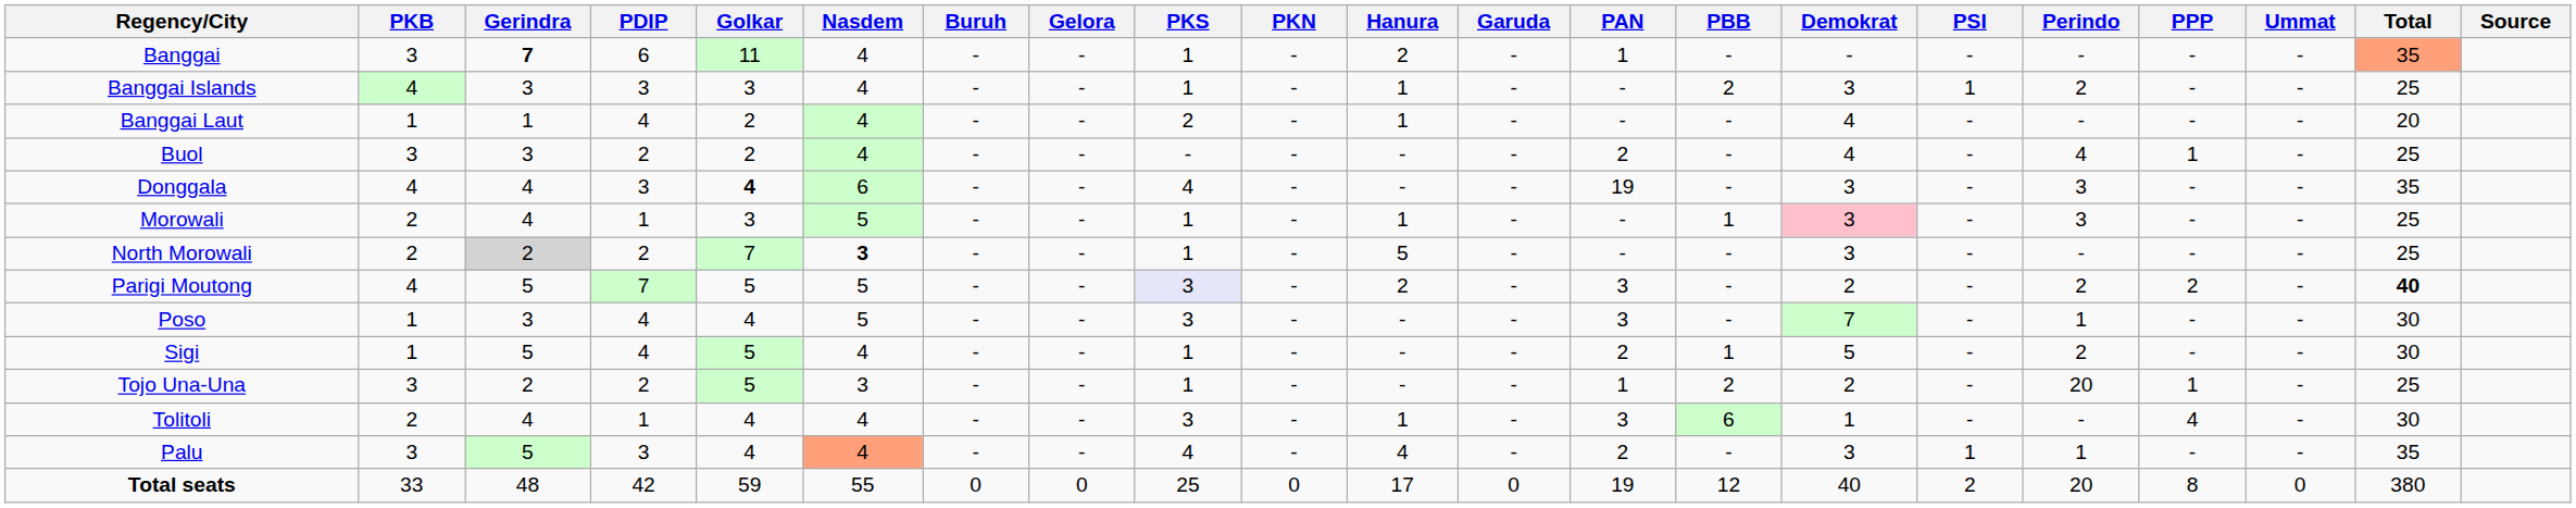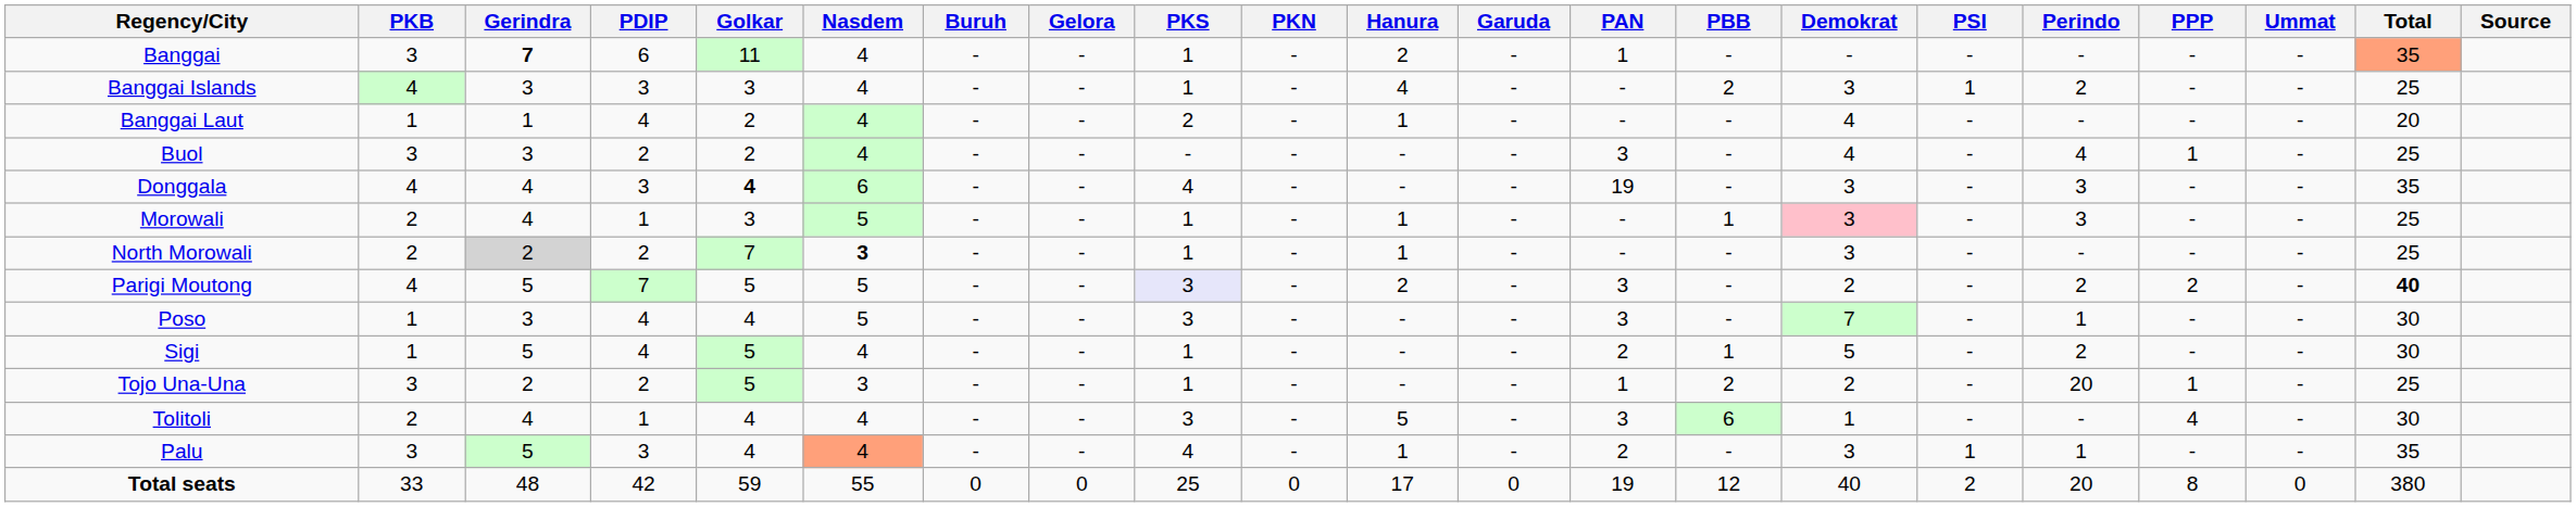 <table class="wikitable sortable" style="text-align:center">
 <tr>
 <th scope=col width=10%>Regency/City</th>
 <th scope=col width=3%><a href='#'>PKB</a></th>
 <th scope=col width=3%><a href='#'>Gerindra</a></th>
 <th scope=col width=3%><a href='#'>PDIP</a></th>
 <th scope=col width=3%><a href='#'>Golkar</a></th>
 <th scope=col width=3%><a href='#'>Nasdem</a></th>
 <th scope=col width=3%><a href='#'>Buruh</a></th>
 <th scope=col width=3%><a href='#'>Gelora</a></th>
 <th scope=col width=3%><a href='#'>PKS</a></th>
 <th scope=col width=3%><a href='#'>PKN</a></th>
 <th scope=col width=3%><a href='#'>Hanura</a></th>
 <th scope=col width=3%><a href='#'>Garuda</a></th>
 <th scope=col width=3%><a href='#'>PAN</a></th>
 <th scope=col width=3%><a href='#'>PBB</a></th>
 <th scope=col width=3%><a href='#'>Demokrat</a></th>
 <th scope=col width=3%><a href='#'>PSI</a></th>
 <th scope=col width=3%><a href='#'>Perindo</a></th>
 <th scope=col width=3%><a href='#'>PPP</a></th>
 <th scope=col width=3%><a href='#'>Ummat</a></th>
 <th scope=col width=3%>Total</th>
 <th scope=col width=3%>Source</th>
 </tr>
 <tr>
 <td><a href='#'>Banggai</a></td>
 <td>3</td>
 <td><strong>7</strong></td>
 <td>6</td>
 <td style="background:#cfc;">11</td>
 <td>4</td>
 <td>-</td>
 <td>-</td>
 <td>1</td>
 <td>-</td>
 <td>2</td>
 <td>-</td>
 <td>1</td>
 <td>-</td>
 <td>-</td>
 <td>-</td>
 <td>-</td>
 <td>-</td>
 <td>-</td>
 <td style="background: lightsalmon;">35</td>
 <td></td>
 </tr>
 <tr>
 <td><a href='#'>Banggai Islands</a></td>
 <td style="background:#cfc;">4</td>
 <td>3</td>
 <td>3</td>
 <td>3</td>
 <td>4</td>
 <td>-</td>
 <td>-</td>
 <td>1</td>
 <td>-</td>
-<td>1</td>
+<td>4</td>
 <td>-</td>
 <td>-</td>
 <td>2</td>
 <td>3</td>
 <td>1</td>
 <td>2</td>
 <td>-</td>
 <td>-</td>
 <td>25</td>
 <td></td>
 </tr>
 <tr>
 <td><a href='#'>Banggai Laut</a></td>
 <td>1</td>
 <td>1</td>
 <td>4</td>
 <td>2</td>
 <td style="background:#cfc;">4</td>
 <td>-</td>
 <td>-</td>
 <td>2</td>
 <td>-</td>
 <td>1</td>
 <td>-</td>
 <td>-</td>
 <td>-</td>
 <td>4</td>
 <td>-</td>
 <td>-</td>
 <td>-</td>
 <td>-</td>
 <td>20</td>
 <td></td>
 </tr>
 <tr>
 <td><a href='#'>Buol</a></td>
 <td>3</td>
 <td>3</td>
 <td>2</td>
 <td>2</td>
 <td style="background:#cfc;">4</td>
 <td>-</td>
 <td>-</td>
 <td>-</td>
 <td>-</td>
 <td>-</td>
 <td>-</td>
-<td>2</td>
+<td>3</td>
 <td>-</td>
 <td>4</td>
 <td>-</td>
 <td>4</td>
 <td>1</td>
 <td>-</td>
 <td>25</td>
 <td></td>
 </tr>
 <tr>
 <td><a href='#'>Donggala</a></td>
 <td>4</td>
 <td>4</td>
 <td>3</td>
 <td><strong>4</strong></td>
 <td style="background:#cfc;">6</td>
 <td>-</td>
 <td>-</td>
 <td>4</td>
 <td>-</td>
 <td>-</td>
 <td>-</td>
 <td>19</td>
 <td>-</td>
 <td>3</td>
 <td>-</td>
 <td>3</td>
 <td>-</td>
 <td>-</td>
 <td>35</td>
 <td></td>
 </tr>
 <tr>
 <td><a href='#'>Morowali</a></td>
 <td>2</td>
 <td>4</td>
 <td>1</td>
 <td>3</td>
 <td style="background:#cfc;">5</td>
 <td>-</td>
 <td>-</td>
 <td>1</td>
 <td>-</td>
 <td>1</td>
 <td>-</td>
 <td>-</td>
 <td>1</td>
 <td style="background: pink;">3</td>
 <td>-</td>
 <td>3</td>
 <td>-</td>
 <td>-</td>
 <td>25</td>
 <td></td>
 </tr>
 <tr>
 <td><a href='#'>North Morowali</a></td>
 <td>2</td>
 <td style="background: lightgrey;">2</td>
 <td>2</td>
 <td style="background:#cfc;">7</td>
 <td><strong>3</strong></td>
 <td>-</td>
 <td>-</td>
 <td>1</td>
 <td>-</td>
-<td>5</td>
+<td>1</td>
 <td>-</td>
 <td>-</td>
 <td>-</td>
 <td>3</td>
 <td>-</td>
 <td>-</td>
 <td>-</td>
 <td>-</td>
 <td>25</td>
 <td></td>
 </tr>
 <tr>
 <td><a href='#'>Parigi Moutong</a></td>
 <td>4</td>
 <td>5</td>
 <td style="background:#cfc;">7</td>
 <td>5</td>
 <td>5</td>
 <td>-</td>
 <td>-</td>
 <td style="background: lavender;">3</td>
 <td>-</td>
 <td>2</td>
 <td>-</td>
 <td>3</td>
 <td>-</td>
 <td>2</td>
 <td>-</td>
 <td>2</td>
 <td>2</td>
 <td>-</td>
 <td><strong>40</strong></td>
 <td></td>
 </tr>
 <tr>
 <td><a href='#'>Poso</a></td>
 <td>1</td>
 <td>3</td>
 <td>4</td>
 <td>4</td>
 <td>5</td>
 <td>-</td>
 <td>-</td>
 <td>3</td>
 <td>-</td>
 <td>-</td>
 <td>-</td>
 <td>3</td>
 <td>-</td>
 <td style="background:#cfc;">7</td>
 <td>-</td>
 <td>1</td>
 <td>-</td>
 <td>-</td>
 <td>30</td>
 <td></td>
 </tr>
 <tr>
 <td><a href='#'>Sigi</a></td>
 <td>1</td>
 <td>5</td>
 <td>4</td>
 <td style="background:#cfc;">5</td>
 <td>4</td>
 <td>-</td>
 <td>-</td>
 <td>1</td>
 <td>-</td>
 <td>-</td>
 <td>-</td>
 <td>2</td>
 <td>1</td>
 <td>5</td>
 <td>-</td>
 <td>2</td>
 <td>-</td>
 <td>-</td>
 <td>30</td>
 <td></td>
 </tr>
 <tr>
 <td><a href='#'>Tojo Una-Una</a></td>
 <td>3</td>
 <td>2</td>
 <td>2</td>
 <td style="background:#cfc;">5</td>
 <td>3</td>
 <td>-</td>
 <td>-</td>
 <td>1</td>
 <td>-</td>
 <td>-</td>
 <td>-</td>
 <td>1</td>
 <td>2</td>
 <td>2</td>
 <td>-</td>
 <td>20</td>
 <td>1</td>
 <td>-</td>
 <td>25</td>
 <td></td>
 </tr>
 <tr>
 <td><a href='#'>Tolitoli</a></td>
 <td>2</td>
 <td>4</td>
 <td>1</td>
 <td>4</td>
 <td>4</td>
 <td>-</td>
 <td>-</td>
 <td>3</td>
 <td>-</td>
-<td>1</td>
+<td>5</td>
 <td>-</td>
 <td>3</td>
 <td style="background:#cfc;">6</td>
 <td>1</td>
 <td>-</td>
 <td>-</td>
 <td>4</td>
 <td>-</td>
 <td>30</td>
 <td></td>
 </tr>
 <tr>
 <td><a href='#'>Palu</a></td>
 <td>3</td>
 <td style="background:#cfc;">5</td>
 <td>3</td>
 <td>4</td>
 <td style="background: lightsalmon;">4</td>
 <td>-</td>
 <td>-</td>
 <td>4</td>
 <td>-</td>
-<td>4</td>
+<td>1</td>
 <td>-</td>
 <td>2</td>
 <td>-</td>
 <td>3</td>
 <td>1</td>
 <td>1</td>
 <td>-</td>
 <td>-</td>
 <td>35</td>
 <td></td>
 </tr>
 <tr>
 <td><strong>Total seats</strong></td>
 <td>33</td>
 <td>48</td>
 <td>42</td>
 <td>59</td>
 <td>55</td>
 <td>0</td>
 <td>0</td>
 <td>25</td>
 <td>0</td>
 <td>17</td>
 <td>0</td>
 <td>19</td>
 <td>12</td>
 <td>40</td>
 <td>2</td>
 <td>20</td>
 <td>8</td>
 <td>0</td>
 <td>380</td>
 </tr>
 </table>
